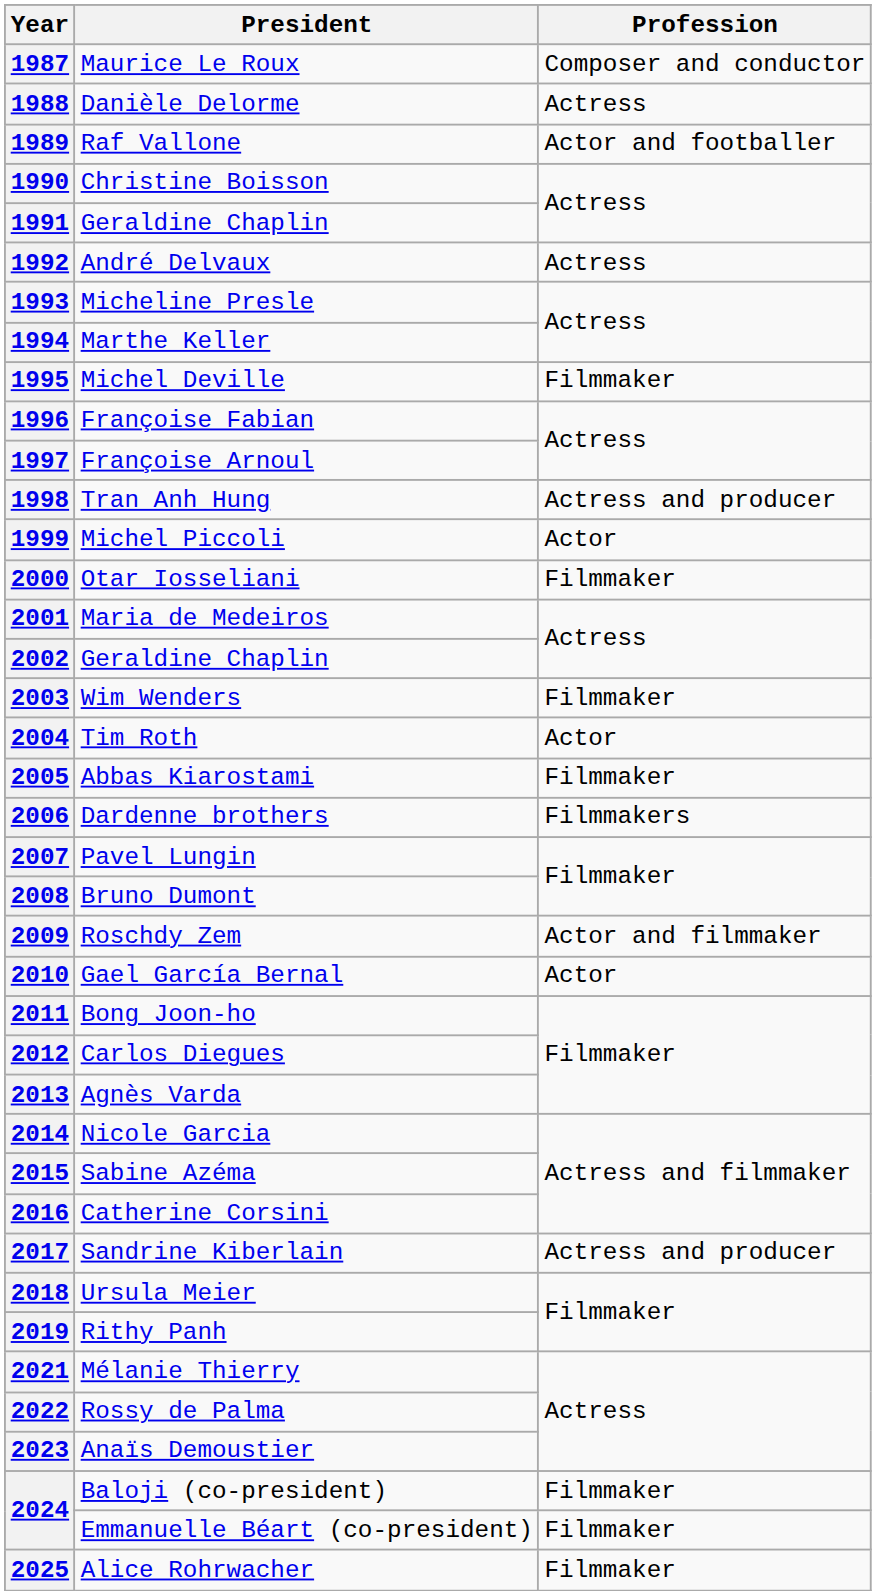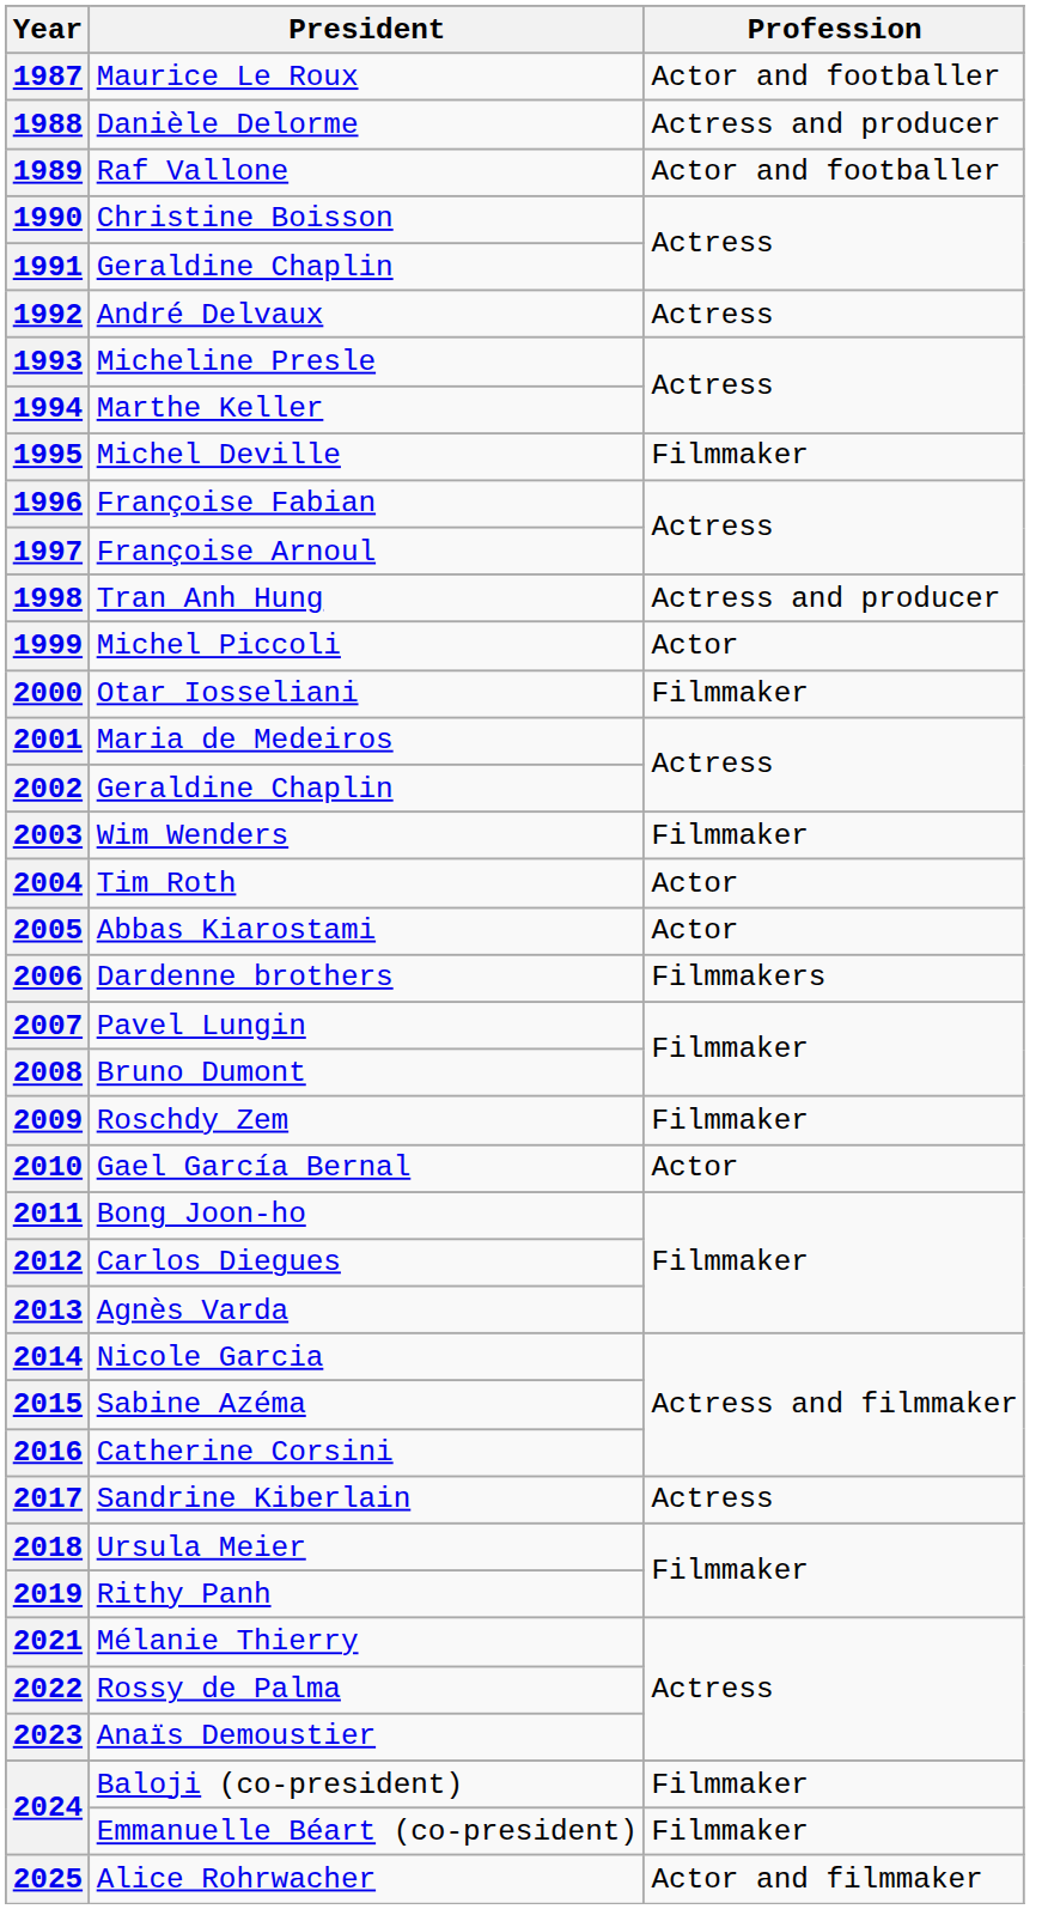 <table class="wikitable">
 <tr>
 <th>Year</th>
 <th>President</th>
 <th>Profession</th>
 </tr>
 <tr>
 <th><a href='#'>1987</a></th>
 <td> <a href='#'>Maurice Le Roux</a></td>
-<td>Composer and conductor</td>
+<td>Actor and footballer</td>
 </tr>
 <tr>
 <th><a href='#'>1988</a></th>
 <td> <a href='#'>Danièle Delorme</a></td>
-<td>Actress</td>
+<td>Actress and producer</td>
 </tr>
 <tr>
 <th><a href='#'>1989</a></th>
 <td> <a href='#'>Raf Vallone</a></td>
 <td>Actor and footballer</td>
 </tr>
 <tr>
 <th><a href='#'>1990</a></th>
 <td> <a href='#'>Christine Boisson</a></td>
 <td rowspan="2">Actress</td>
 </tr>
 <tr>
 <th><a href='#'>1991</a></th>
 <td> <a href='#'>Geraldine Chaplin</a></td>
 </tr>
 <tr>
 <th><a href='#'>1992</a></th>
 <td> <a href='#'>André Delvaux</a></td>
 <td>Actress</td>
 </tr>
 <tr>
 <th><a href='#'>1993</a></th>
 <td> <a href='#'>Micheline Presle</a></td>
 <td rowspan="2">Actress</td>
 </tr>
 <tr>
 <th><a href='#'>1994</a></th>
 <td> <a href='#'>Marthe Keller</a></td>
 </tr>
 <tr>
 <th><a href='#'>1995</a></th>
 <td> <a href='#'>Michel Deville</a></td>
 <td>Filmmaker</td>
 </tr>
 <tr>
 <th><a href='#'>1996</a></th>
 <td> <a href='#'>Françoise Fabian</a></td>
 <td rowspan="2">Actress</td>
 </tr>
 <tr>
 <th><a href='#'>1997</a></th>
 <td> <a href='#'>Françoise Arnoul</a></td>
 </tr>
 <tr>
 <th><a href='#'>1998</a></th>
 <td> <a href='#'>Tran Anh Hung</a></td>
 <td>Actress and producer</td>
 </tr>
 <tr>
 <th><a href='#'>1999</a></th>
 <td> <a href='#'>Michel Piccoli</a></td>
 <td>Actor</td>
 </tr>
 <tr>
 <th><a href='#'>2000</a></th>
 <td> <a href='#'>Otar Iosseliani</a></td>
 <td>Filmmaker</td>
 </tr>
 <tr>
 <th><a href='#'>2001</a></th>
 <td> <a href='#'>Maria de Medeiros</a></td>
 <td rowspan="2">Actress</td>
 </tr>
 <tr>
 <th><a href='#'>2002</a></th>
 <td> <a href='#'>Geraldine Chaplin</a></td>
 </tr>
 <tr>
 <th><a href='#'>2003</a></th>
 <td> <a href='#'>Wim Wenders</a></td>
 <td>Filmmaker</td>
 </tr>
 <tr>
 <th><a href='#'>2004</a></th>
 <td> <a href='#'>Tim Roth</a></td>
 <td>Actor</td>
 </tr>
 <tr>
 <th><a href='#'>2005</a></th>
 <td> <a href='#'>Abbas Kiarostami</a></td>
-<td>Filmmaker</td>
+<td>Actor</td>
 </tr>
 <tr>
 <th><a href='#'>2006</a></th>
 <td> <a href='#'>Dardenne brothers</a></td>
 <td>Filmmakers</td>
 </tr>
 <tr>
 <th><a href='#'>2007</a></th>
 <td> <a href='#'>Pavel Lungin</a></td>
 <td rowspan="2">Filmmaker</td>
 </tr>
 <tr>
 <th><a href='#'>2008</a></th>
 <td> <a href='#'>Bruno Dumont</a></td>
 </tr>
 <tr>
 <th><a href='#'>2009</a></th>
 <td> <a href='#'>Roschdy Zem</a></td>
-<td>Actor and filmmaker</td>
+<td>Filmmaker</td>
 </tr>
 <tr>
 <th><a href='#'>2010</a></th>
 <td> <a href='#'>Gael García Bernal</a></td>
 <td>Actor</td>
 </tr>
 <tr>
 <th><a href='#'>2011</a></th>
 <td> <a href='#'>Bong Joon-ho</a></td>
 <td rowspan="3">Filmmaker</td>
 </tr>
 <tr>
 <th><a href='#'>2012</a></th>
 <td> <a href='#'>Carlos Diegues</a></td>
 </tr>
 <tr>
 <th><a href='#'>2013</a></th>
 <td> <a href='#'>Agnès Varda</a></td>
 </tr>
 <tr>
 <th><a href='#'>2014</a></th>
 <td> <a href='#'>Nicole Garcia</a></td>
 <td rowspan="3">Actress and filmmaker</td>
 </tr>
 <tr>
 <th><a href='#'>2015</a></th>
 <td> <a href='#'>Sabine Azéma</a></td>
 </tr>
 <tr>
 <th><a href='#'>2016</a></th>
 <td> <a href='#'>Catherine Corsini</a></td>
 </tr>
 <tr>
 <th><a href='#'>2017</a></th>
 <td> <a href='#'>Sandrine Kiberlain</a></td>
-<td>Actress and producer</td>
+<td>Actress</td>
 </tr>
 <tr>
 <th><a href='#'>2018</a></th>
 <td> <a href='#'>Ursula Meier</a></td>
 <td rowspan="2">Filmmaker</td>
 </tr>
 <tr>
 <th><a href='#'>2019</a></th>
 <td> <a href='#'>Rithy Panh</a></td>
 </tr>
 <tr>
 <th><a href='#'>2021</a></th>
 <td> <a href='#'>Mélanie Thierry</a></td>
 <td rowspan="3">Actress</td>
 </tr>
 <tr>
 <th><a href='#'>2022</a></th>
 <td> <a href='#'>Rossy de Palma</a></td>
 </tr>
 <tr>
 <th><a href='#'>2023</a></th>
 <td> <a href='#'>Anaïs Demoustier</a></td>
 </tr>
 <tr>
 <th rowspan="2"><a href='#'>2024</a></th>
 <td> <a href='#'>Baloji</a> (co-president)</td>
 <td>Filmmaker</td>
 </tr>
 <tr>
 <td> <a href='#'>Emmanuelle Béart</a> (co-president)</td>
 <td>Filmmaker</td>
 </tr>
 <tr>
 <th><a href='#'>2025</a></th>
 <td> <a href='#'>Alice Rohrwacher</a></td>
-<td>Filmmaker</td>
+<td>Actor and filmmaker</td>
 </tr>
 </table>
